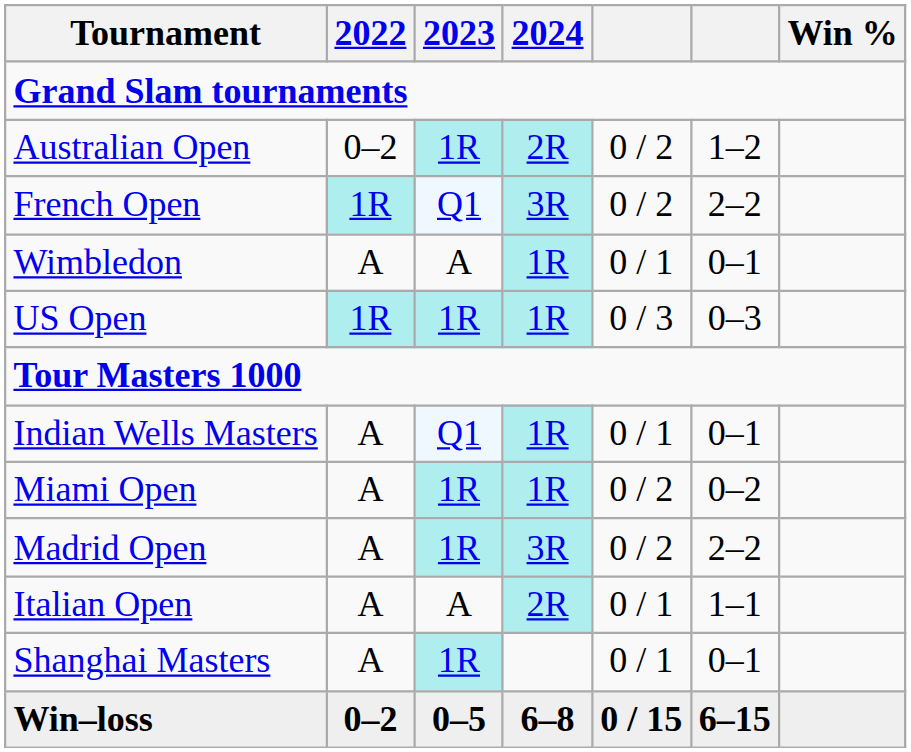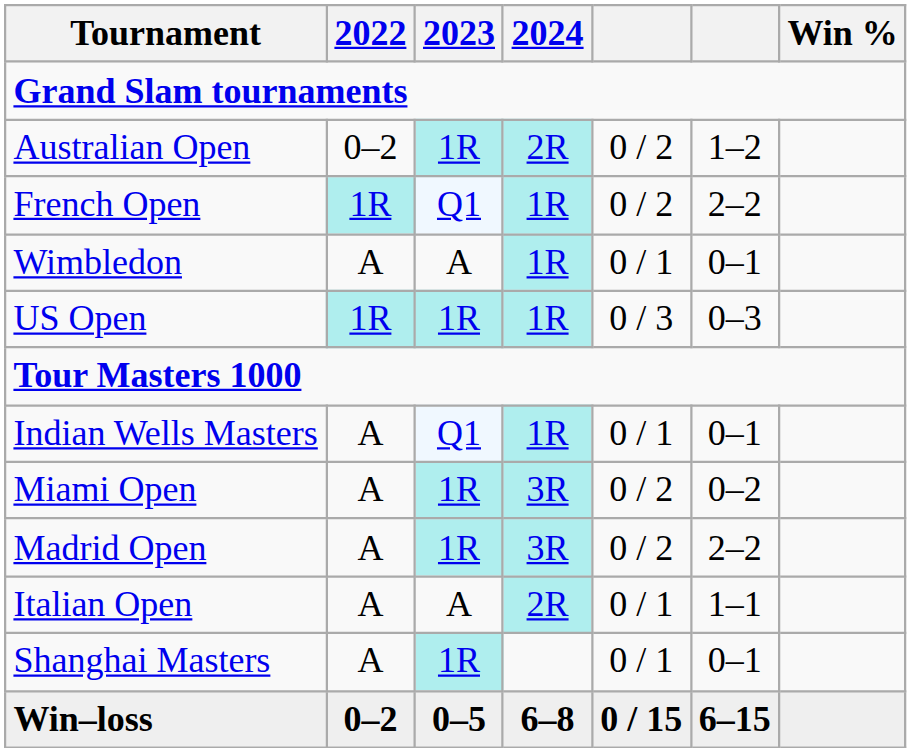 <table class="wikitable" style=text-align:center>
 <tr>
 <th>Tournament</th>
 <th><a href='#'>2022</a></th>
 <th><a href='#'>2023</a></th>
 <th><a href='#'>2024</a></th>
 <th></th>
 <th></th>
 <th>Win %</th>
 </tr>
 <tr>
 <td colspan="11" align="left"><strong><a href='#'>Grand Slam tournaments</a></strong></td>
 </tr>
 <tr>
 <td align=left><a href='#'>Australian Open</a></td>
 <td>0–2</td>
 <td bgcolor=afeeee><a href='#'>1R</a></td>
 <td bgcolor=afeeee><a href='#'>2R</a></td>
 <td>0 / 2</td>
 <td>1–2</td>
 <td></td>
 </tr>
 <tr>
 <td align=left><a href='#'>French Open</a></td>
 <td bgcolor=afeeee><a href='#'>1R</a></td>
 <td bgcolor=f0f8ff><a href='#'>Q1</a></td>
-<td bgcolor=afeeee><a href='#'>3R</a></td>
+<td bgcolor=afeeee><a href='#'>1R</a></td>
 <td>0 / 2</td>
 <td>2–2</td>
 <td></td>
 </tr>
 <tr>
 <td align=left><a href='#'>Wimbledon</a></td>
 <td>A</td>
 <td>A</td>
 <td bgcolor=afeeee><a href='#'>1R</a></td>
 <td>0 / 1</td>
 <td>0–1</td>
 <td></td>
 </tr>
 <tr>
 <td align=left><a href='#'>US Open</a></td>
 <td bgcolor=afeeee><a href='#'>1R</a></td>
 <td bgcolor=afeeee><a href='#'>1R</a></td>
 <td bgcolor=afeeee><a href='#'>1R</a></td>
 <td>0 / 3</td>
 <td>0–3</td>
 <td></td>
 </tr>
 <tr>
 <td colspan="14" align="left"><strong><a href='#'>Tour Masters 1000</a></strong></td>
 </tr>
 <tr>
 <td align=left><a href='#'>Indian Wells Masters</a></td>
 <td>A</td>
 <td bgcolor=f0f8ff><a href='#'>Q1</a></td>
 <td bgcolor= afeeee><a href='#'>1R</a></td>
 <td>0 / 1</td>
 <td>0–1</td>
 <td></td>
 </tr>
 <tr>
 <td align=left><a href='#'>Miami Open</a></td>
 <td>A</td>
 <td bgcolor=afeeee><a href='#'>1R</a></td>
-<td bgcolor=afeeee><a href='#'>1R</a></td>
+<td bgcolor=afeeee><a href='#'>3R</a></td>
 <td>0 / 2</td>
 <td>0–2</td>
 <td></td>
 </tr>
 <tr>
 <td align=left><a href='#'>Madrid Open</a></td>
 <td>A</td>
 <td bgcolor=afeeee><a href='#'>1R</a></td>
 <td bgcolor=afeeee><a href='#'>3R</a></td>
 <td>0 / 2</td>
 <td>2–2</td>
 <td></td>
 </tr>
 <tr>
 <td align=left><a href='#'>Italian Open</a></td>
 <td>A</td>
 <td>A</td>
 <td bgcolor=afeeee><a href='#'>2R</a></td>
 <td>0 / 1</td>
 <td>1–1</td>
 <td></td>
 </tr>
 <tr>
 <td align=left><a href='#'>Shanghai Masters</a></td>
 <td>A</td>
 <td bgcolor=afeeee><a href='#'>1R</a></td>
 <td></td>
 <td>0 / 1</td>
 <td>0–1</td>
 <td></td>
 </tr>
 <tr style=background:#efefef;font-weight:bold>
 <td align=left>Win–loss</td>
 <td>0–2</td>
 <td>0–5</td>
 <td>6–8</td>
 <td>0 / 15</td>
 <td>6–15</td>
 <td></td>
 </tr>
 </table>
